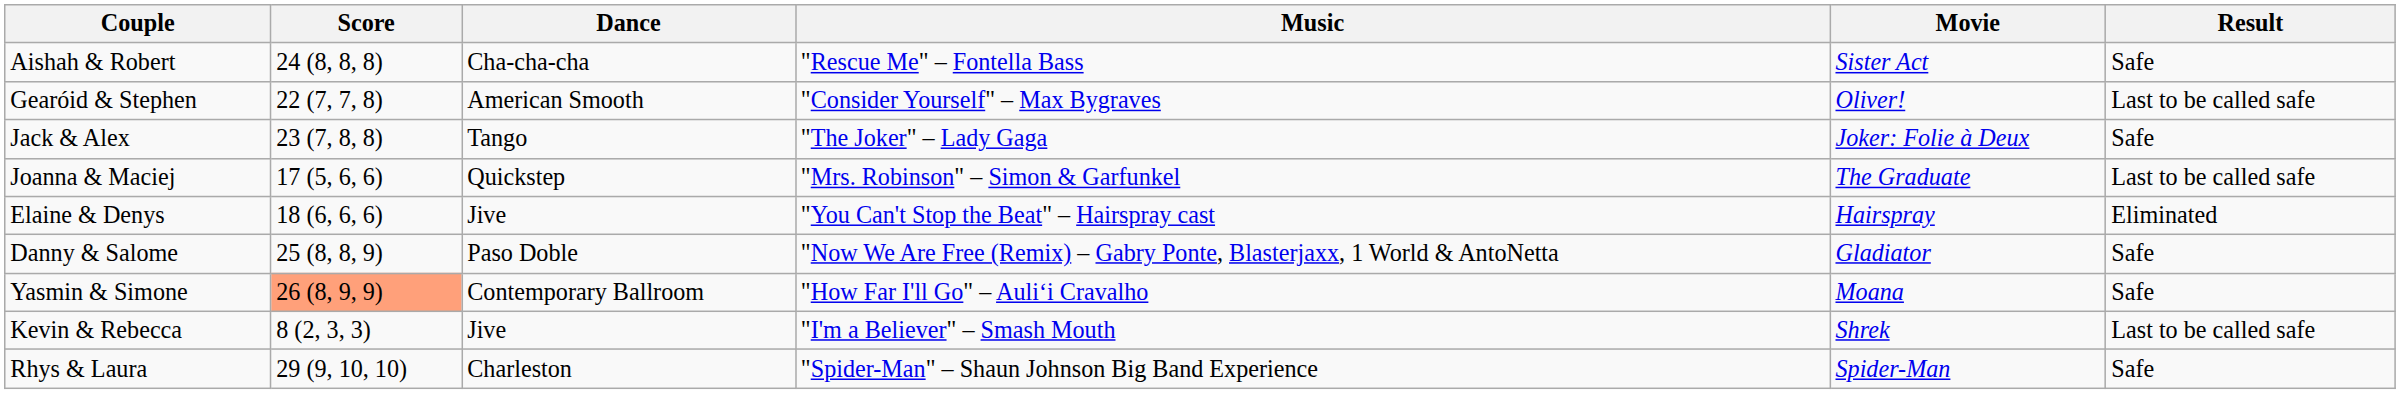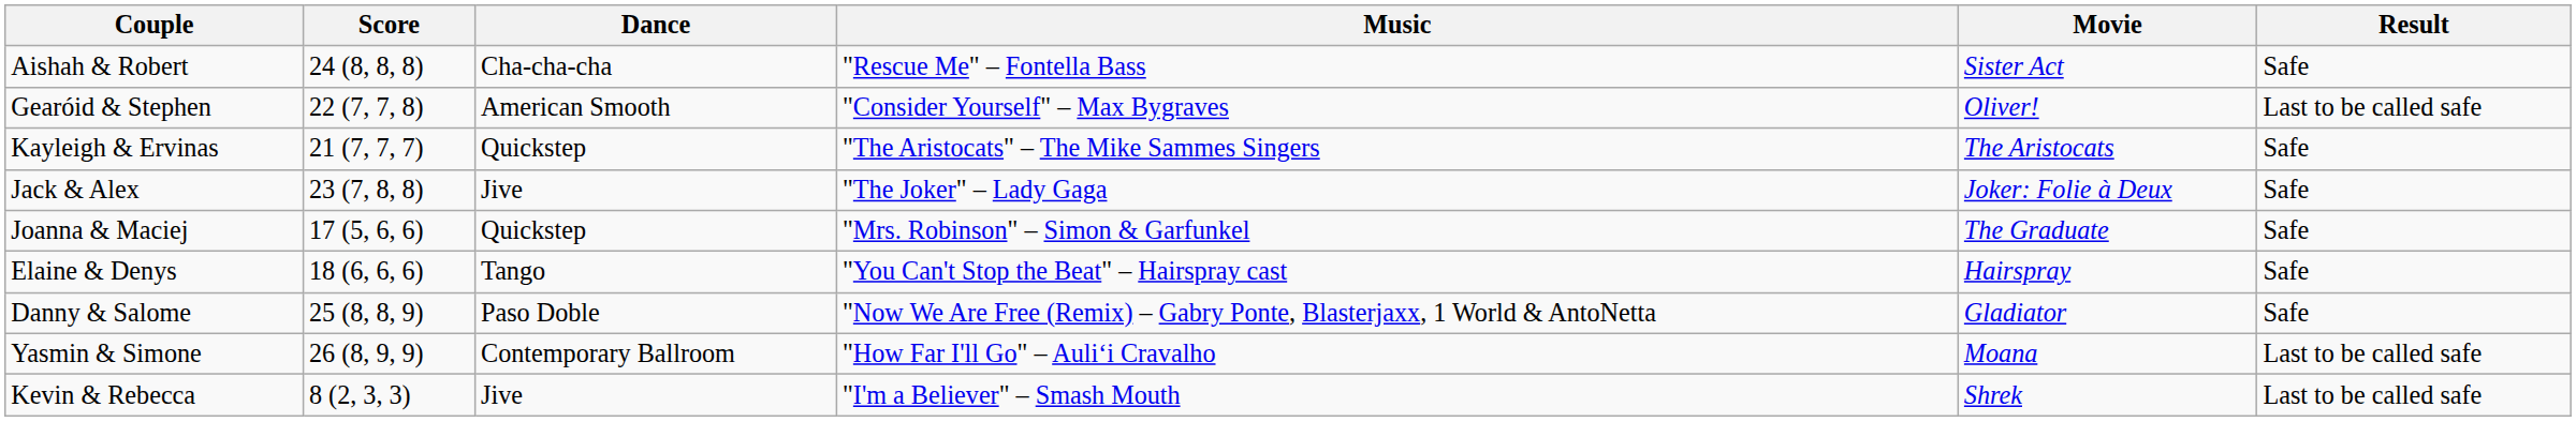 <table class="wikitable sortable" style="width:100%;">
 <tr>
 <th>Couple</th>
 <th>Score</th>
 <th>Dance</th>
 <th>Music</th>
 <th>Movie</th>
 <th>Result</th>
 </tr>
 <tr>
 <td>Aishah & Robert</td>
 <td>24 (8, 8, 8)</td>
 <td>Cha-cha-cha</td>
 <td>"<a href='#'>Rescue Me</a>" – <a href='#'>Fontella Bass</a></td>
 <td><em><a href='#'>Sister Act</a></em></td>
 <td>Safe</td>
 </tr>
 <tr>
 <td>Gearóid & Stephen</td>
 <td>22 (7, 7, 8)</td>
 <td>American Smooth</td>
 <td>"<a href='#'>Consider Yourself</a>" – <a href='#'>Max Bygraves</a></td>
 <td><a href='#'><em>Oliver!</em></a></td>
 <td>Last to be called safe</td>
 </tr>
 <tr>
+<td>Kayleigh & Ervinas</td>
+<td>21 (7, 7, 7)</td>
+<td>Quickstep</td>
+<td>"<a href='#'>The Aristocats</a>" – <a href='#'>The Mike Sammes Singers</a></td>
+<td><em><a href='#'>The Aristocats</a></em></td>
+<td>Safe</td>
+</tr>
+<tr>
 <td>Jack & Alex</td>
 <td>23 (7, 8, 8)</td>
-<td>Tango</td>
+<td>Jive</td>
 <td>"<a href='#'>The Joker</a>" – <a href='#'>Lady Gaga</a></td>
 <td><em><a href='#'>Joker: Folie à Deux</a></em></td>
 <td>Safe</td>
 </tr>
 <tr>
 <td>Joanna & Maciej</td>
 <td>17 (5, 6, 6)</td>
 <td>Quickstep</td>
 <td>"<a href='#'>Mrs. Robinson</a>" – <a href='#'>Simon & Garfunkel</a></td>
 <td><em><a href='#'>The Graduate</a></em></td>
-<td>Last to be called safe</td>
+<td>Safe</td>
 </tr>
 <tr>
 <td>Elaine & Denys</td>
 <td>18 (6, 6, 6)</td>
-<td>Jive</td>
+<td>Tango</td>
 <td>"<a href='#'>You Can't Stop the Beat</a>" – <a href='#'>Hairspray cast</a></td>
 <td><a href='#'><em>Hairspray</em></a></td>
-<td>Eliminated</td>
+<td>Safe</td>
 </tr>
 <tr>
 <td>Danny & Salome</td>
 <td>25 (8, 8, 9)</td>
 <td>Paso Doble</td>
 <td>"<a href='#'>Now We Are Free (Remix)</a> – <a href='#'>Gabry Ponte</a>, <a href='#'>Blasterjaxx</a>, 1 World & AntoNetta</td>
 <td><a href='#'><em>Gladiator</em></a></td>
 <td>Safe</td>
 </tr>
 <tr>
 <td>Yasmin & Simone</td>
-<td style="background: lightsalmon;">26 (8, 9, 9)</td>
+<td>26 (8, 9, 9)</td>
 <td>Contemporary Ballroom</td>
 <td>"<a href='#'>How Far I'll Go</a>" – <a href='#'>Auliʻi Cravalho</a></td>
 <td><a href='#'><em>Moana</em></a></td>
-<td>Safe</td>
+<td>Last to be called safe</td>
 </tr>
 <tr>
 <td>Kevin & Rebecca</td>
 <td>8 (2, 3, 3)</td>
 <td>Jive</td>
 <td>"<a href='#'>I'm a Believer</a>" – <a href='#'>Smash Mouth</a></td>
 <td><em><a href='#'>Shrek</a></em></td>
 <td>Last to be called safe</td>
 </tr>
-<tr>
-<td>Rhys & Laura</td>
-<td>29 (9, 10, 10)</td>
-<td>Charleston</td>
-<td>"<a href='#'>Spider-Man</a>" – Shaun Johnson Big Band Experience</td>
-<td><a href='#'><em>Spider-Man</em></a></td>
-<td>Safe</td>
-</tr>
 </table>
